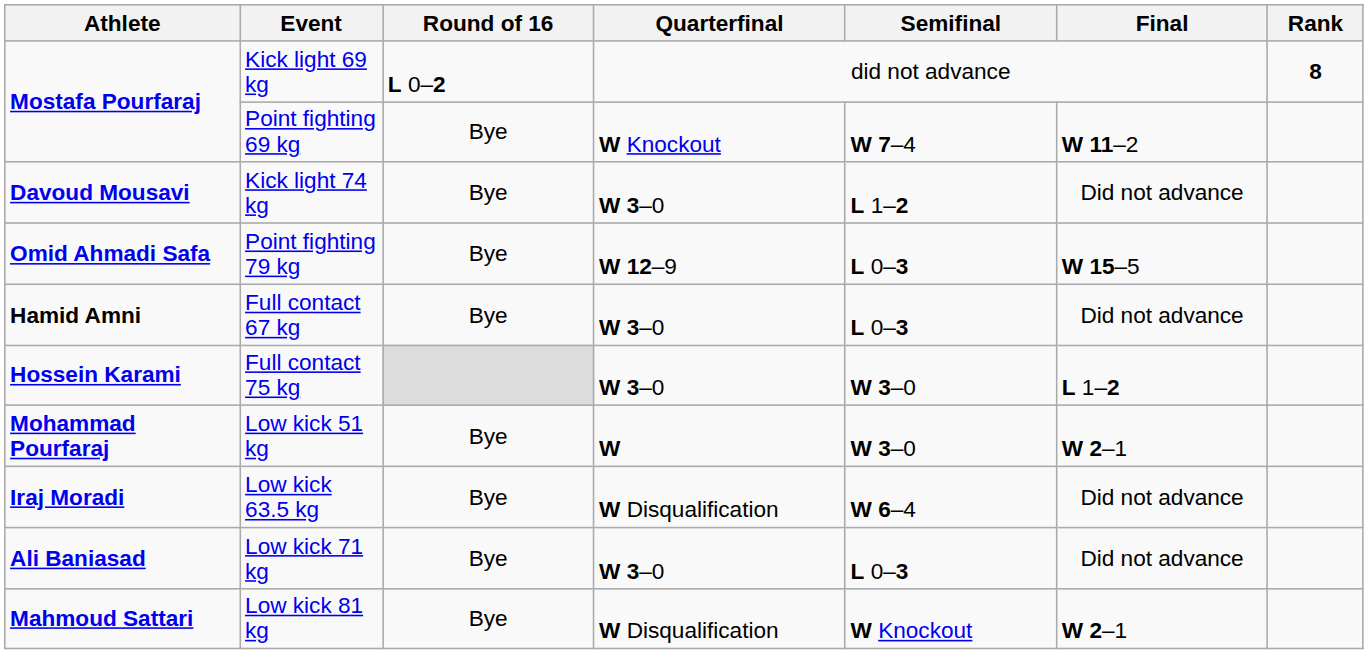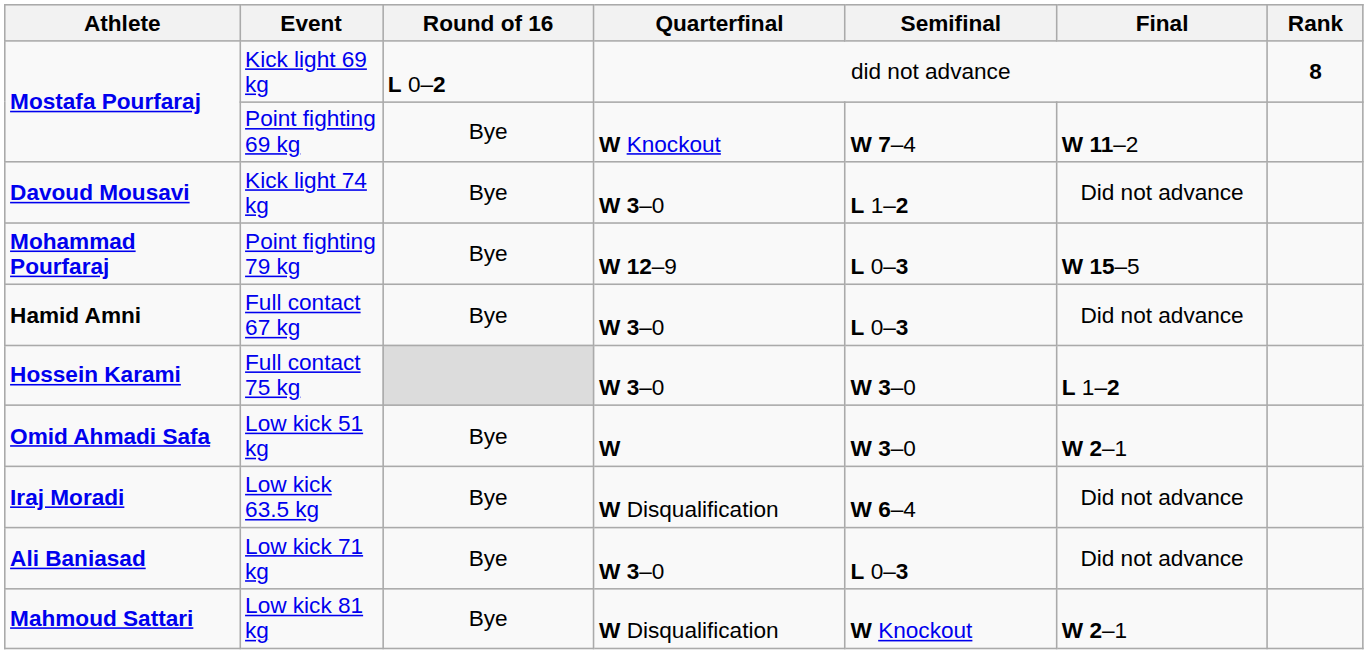 <table class="wikitable" width="98%" style="text-align:left; font-size:90%">
 <tr>
 <th width="10%">Athlete</th>
 <th width="6%">Event</th>
 <th width="9%">Round of 16</th>
 <th width="9%">Quarterfinal</th>
 <th width="9%">Semifinal</th>
 <th width="9%">Final</th>
 <th width="3%">Rank</th>
 </tr>
 <tr>
 <td rowspan=2><strong><a href='#'>Mostafa Pourfaraj</a></strong></td>
 <td><a href='#'>Kick light 69 kg</a></td>
 <td><br><strong>L</strong> 0–<strong>2</strong></td>
 <td align=center colspan=3>did not advance</td>
 <td align=center><strong>8</strong></td>
 </tr>
 <tr>
 <td><a href='#'>Point fighting 69 kg</a></td>
 <td align=center>Bye</td>
 <td><br><strong>W</strong> <a href='#'>Knockout</a></td>
 <td><br><strong>W</strong> <strong>7</strong>–4</td>
 <td><br><strong>W</strong> <strong>11</strong>–2</td>
 <td align=center></td>
 </tr>
 <tr>
 <td><strong><a href='#'>Davoud Mousavi</a></strong></td>
 <td><a href='#'>Kick light 74 kg</a></td>
 <td align=center>Bye</td>
 <td><br><strong>W</strong> <strong>3</strong>–0</td>
 <td><br><strong>L</strong> 1–<strong>2</strong></td>
 <td align=center>Did not advance</td>
 <td align=center></td>
 </tr>
 <tr>
-<td><strong><a href='#'>Omid Ahmadi Safa</a></strong></td>
+<td><strong><a href='#'>Mohammad Pourfaraj</a></strong></td>
 <td><a href='#'>Point fighting 79 kg</a></td>
 <td align=center>Bye</td>
 <td><br><strong>W</strong> <strong>12</strong>–9</td>
 <td><br><strong>L</strong> 0–<strong>3</strong></td>
 <td><br><strong>W</strong> <strong>15</strong>–5</td>
 <td align=center></td>
 </tr>
 <tr>
 <td><strong>Hamid Amni</strong></td>
 <td><a href='#'>Full contact 67 kg</a></td>
 <td align=center>Bye</td>
 <td><br><strong>W</strong> <strong>3</strong>–0</td>
 <td><br><strong>L</strong> 0–<strong>3</strong></td>
 <td align=center>Did not advance</td>
 <td align=center></td>
 </tr>
 <tr>
 <td><strong><a href='#'>Hossein Karami</a></strong></td>
 <td><a href='#'>Full contact 75 kg</a></td>
 <td bgcolor=#DCDCDC></td>
 <td><br><strong>W</strong> <strong>3</strong>–0</td>
 <td><br><strong>W</strong> <strong>3</strong>–0</td>
 <td><br><strong>L</strong> 1–<strong>2</strong></td>
 <td align=center></td>
 </tr>
 <tr>
-<td><strong><a href='#'>Mohammad Pourfaraj</a></strong></td>
+<td><strong><a href='#'>Omid Ahmadi Safa</a></strong></td>
 <td><a href='#'>Low kick 51 kg</a></td>
 <td align=center>Bye</td>
 <td><br><strong>W</strong> </td>
 <td><br><strong>W</strong> <strong>3</strong>–0</td>
 <td><br><strong>W</strong> <strong>2</strong>–1</td>
 <td align=center></td>
 </tr>
 <tr>
 <td><strong><a href='#'>Iraj Moradi</a></strong></td>
 <td><a href='#'>Low kick 63.5 kg</a></td>
 <td align=center>Bye</td>
 <td><br><strong>W</strong> Disqualification</td>
 <td><br><strong>W</strong> <strong>6</strong>–4</td>
 <td align=center>Did not advance</td>
 <td align=center></td>
 </tr>
 <tr>
 <td><strong><a href='#'>Ali Baniasad</a></strong></td>
 <td><a href='#'>Low kick 71 kg</a></td>
 <td align=center>Bye</td>
 <td><br><strong>W</strong> <strong>3</strong>–0</td>
 <td><br><strong>L</strong> 0–<strong>3</strong></td>
 <td align=center>Did not advance</td>
 <td align=center></td>
 </tr>
 <tr>
 <td><strong><a href='#'>Mahmoud Sattari</a></strong></td>
 <td><a href='#'>Low kick 81 kg</a></td>
 <td align=center>Bye</td>
 <td><br><strong>W</strong> Disqualification</td>
 <td><br><strong>W</strong> <a href='#'>Knockout</a></td>
 <td><br><strong>W</strong> <strong>2</strong>–1</td>
 <td align=center></td>
 </tr>
 </table>
